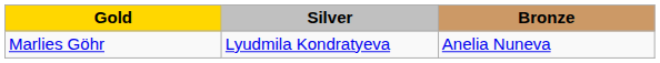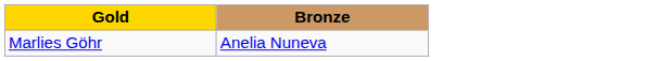 <table class="wikitable" style="text-align:left">
 <tr align="center">
 <td width=200 bgcolor=gold><strong>Gold</strong></td>
-<td width=200 bgcolor=silver><strong>Silver</strong></td>
 <td width=200 bgcolor=CC9966><strong>Bronze</strong></td>
 </tr>
 <tr>
 <td><a href='#'>Marlies Göhr</a><br><em></em></td>
-<td><a href='#'>Lyudmila Kondratyeva</a><br><em></em></td>
 <td><a href='#'>Anelia Nuneva</a><br><em></em></td>
 </tr>
 </table>
